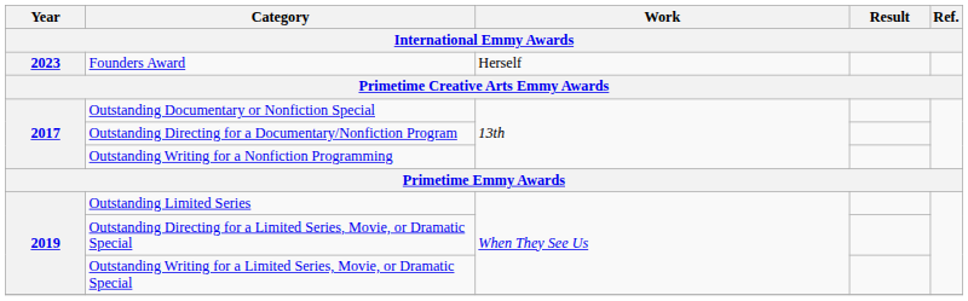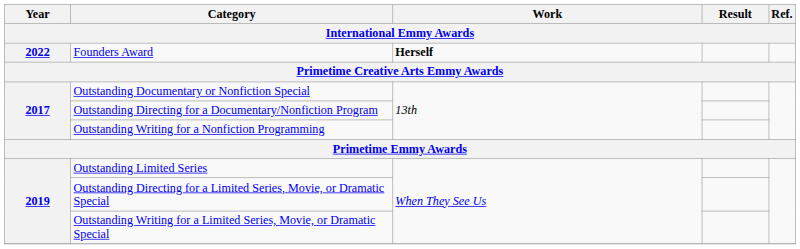 <table class=wikitable>
 <tr>
 <th scope="col" style="width:5em;">Year</th>
 <th scope="col" style="width:26em;">Category</th>
 <th scope="col" style="width:25em;">Work</th>
 <th scope="col" style="width:5em;">Result</th>
 <th>Ref.</th>
 </tr>
 <tr>
 <th colspan=5><a href='#'>International Emmy Awards</a></th>
 </tr>
 <tr>
-<th scope="row"><a href='#'>2023</a></th>
+<th scope="row"><a href='#'>2022</a></th>
 <td><a href='#'>Founders Award</a></td>
-<td>Herself</td>
+<td><strong>Herself</strong></td>
 <td></td>
 <td></td>
 </tr>
 <tr>
 <th colspan=5><a href='#'>Primetime Creative Arts Emmy Awards</a></th>
 </tr>
 <tr>
 <th scope="row", rowspan="3"><a href='#'>2017</a></th>
 <td><a href='#'>Outstanding Documentary or Nonfiction Special</a></td>
 <td rowspan=3><em>13th</em></td>
 <td></td>
 <td rowspan=3></td>
 </tr>
 <tr>
 <td><a href='#'>Outstanding Directing for a Documentary/Nonfiction Program</a></td>
 <td></td>
 </tr>
 <tr>
 <td><a href='#'>Outstanding Writing for a Nonfiction Programming</a></td>
 <td></td>
 </tr>
 <tr>
 <th colspan=5><a href='#'>Primetime Emmy Awards</a></th>
 </tr>
 <tr>
 <th scope="row", rowspan="3"><a href='#'>2019</a></th>
 <td><a href='#'>Outstanding Limited Series</a></td>
 <td rowspan=3><em><a href='#'>When They See Us</a></em></td>
 <td></td>
 <td rowspan=3></td>
 </tr>
 <tr>
 <td><a href='#'>Outstanding Directing for a Limited Series, Movie, or Dramatic Special</a></td>
 <td></td>
 </tr>
 <tr>
 <td><a href='#'>Outstanding Writing for a Limited Series, Movie, or Dramatic Special</a></td>
 <td></td>
 </tr>
 <tr>
 </tr>
 </table>
